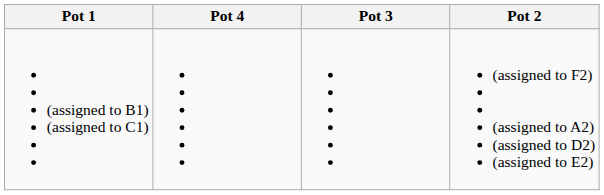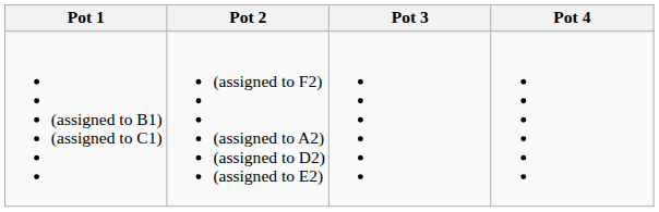 <table class="wikitable">
 <tr>
 <th style="width: 25%;">Pot 1</th>
+<th style="width: 25%;">Pot 2</th>
+<th style="width: 25%;">Pot 3</th>
 <th style="width: 25%;">Pot 4</th>
-<th style="width: 25%;">Pot 3</th>
-<th style="width: 25%;">Pot 2</th>
 </tr>
 <tr style="vertical-align: top;">
 <td><br><ul><li></li><li></li><li> (assigned to B1)</li><li> (assigned to C1)</li><li></li><li></li></ul></td>
+<td><br><ul><li> (assigned to F2)</li><li></li><li></li><li> (assigned to A2)</li><li> (assigned to D2)</li><li> (assigned to E2)</li></ul></td>
 <td><br><ul><li></li><li></li><li></li><li></li><li></li><li></li></ul></td>
 <td><br><ul><li></li><li></li><li></li><li></li><li></li><li></li></ul></td>
-<td><br><ul><li> (assigned to F2)</li><li></li><li></li><li> (assigned to A2)</li><li> (assigned to D2)</li><li> (assigned to E2)</li></ul></td>
 </tr>
 </table>
